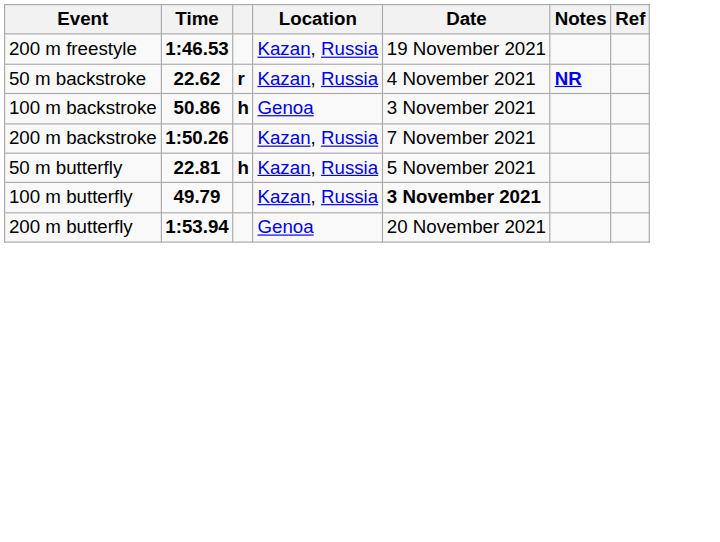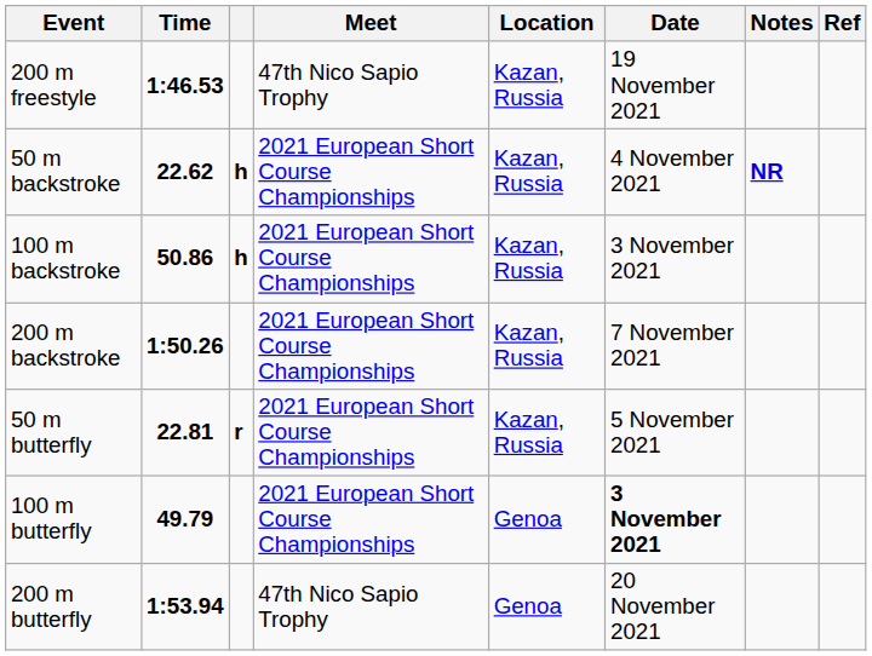 <table class="wikitable">
 <tr>
 <th>Event</th>
 <th>Time</th>
 <th></th>
+<th>Meet</th>
 <th>Location</th>
 <th>Date</th>
 <th>Notes</th>
 <th>Ref</th>
 </tr>
 <tr>
 <td>200 m freestyle</td>
 <td style="text-align:center;"><strong>1:46.53</strong></td>
 <td></td>
+<td>47th Nico Sapio Trophy</td>
 <td><a href='#'>Kazan</a>, <a href='#'>Russia</a></td>
 <td>19 November 2021</td>
 <td></td>
 <td style="text-align:center;"></td>
 </tr>
 <tr>
 <td>50 m backstroke</td>
 <td style="text-align:center;"><strong>22.62</strong></td>
-<td><strong>r</strong></td>
+<td><strong>h</strong></td>
+<td><a href='#'>2021 European Short Course Championships</a></td>
 <td><a href='#'>Kazan</a>, <a href='#'>Russia</a></td>
 <td>4 November 2021</td>
 <td><strong><a href='#'>NR</a></strong></td>
 <td style="text-align:center;"></td>
 </tr>
 <tr>
 <td>100 m backstroke</td>
 <td style="text-align:center;"><strong>50.86</strong></td>
 <td><strong>h</strong></td>
-<td><a href='#'>Genoa</a></td>
+<td><a href='#'>2021 European Short Course Championships</a></td>
+<td><a href='#'>Kazan</a>, <a href='#'>Russia</a></td>
 <td>3 November 2021</td>
 <td></td>
 <td style="text-align:center;"></td>
 </tr>
 <tr>
 <td>200 m backstroke</td>
 <td style="text-align:center;"><strong>1:50.26</strong></td>
 <td></td>
+<td><a href='#'>2021 European Short Course Championships</a></td>
 <td><a href='#'>Kazan</a>, <a href='#'>Russia</a></td>
 <td>7 November 2021</td>
 <td></td>
 <td style="text-align:center;"></td>
 </tr>
 <tr>
 <td>50 m butterfly</td>
 <td style="text-align:center;"><strong>22.81</strong></td>
-<td><strong>h</strong></td>
+<td><strong>r</strong></td>
+<td><a href='#'>2021 European Short Course Championships</a></td>
 <td><a href='#'>Kazan</a>, <a href='#'>Russia</a></td>
 <td>5 November 2021</td>
 <td></td>
 <td style="text-align:center;"></td>
 </tr>
 <tr>
 <td>100 m butterfly</td>
 <td style="text-align:center;"><strong>49.79</strong></td>
 <td></td>
-<td><a href='#'>Kazan</a>, <a href='#'>Russia</a></td>
+<td><a href='#'>2021 European Short Course Championships</a></td>
+<td><a href='#'>Genoa</a></td>
 <td><strong>3 November 2021</strong></td>
 <td></td>
 <td style="text-align:center;"></td>
 </tr>
 <tr>
 <td>200 m butterfly</td>
 <td style="text-align:center;"><strong>1:53.94</strong></td>
 <td></td>
+<td>47th Nico Sapio Trophy</td>
 <td><a href='#'>Genoa</a></td>
 <td>20 November 2021</td>
 <td></td>
 <td style="text-align:center;"></td>
 </tr>
 </table>
